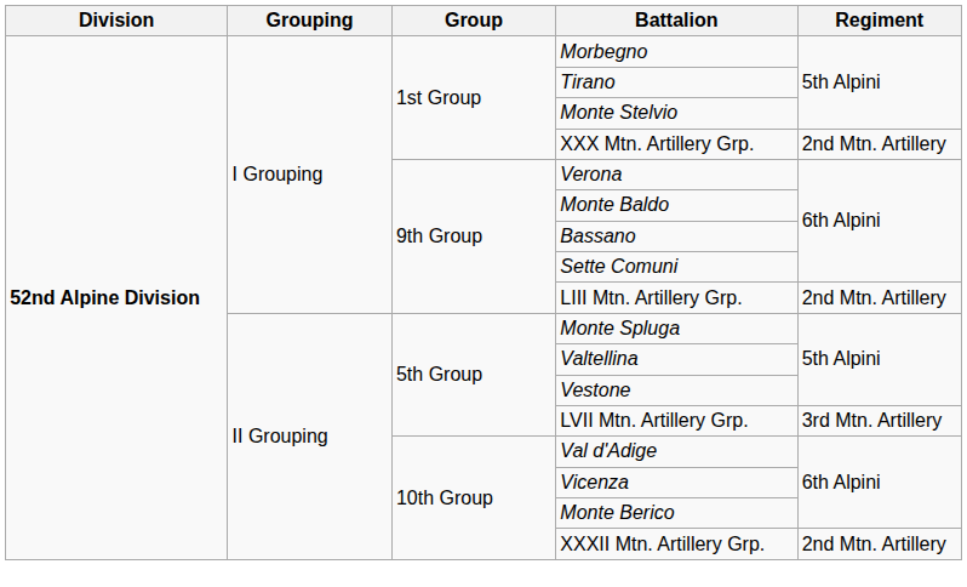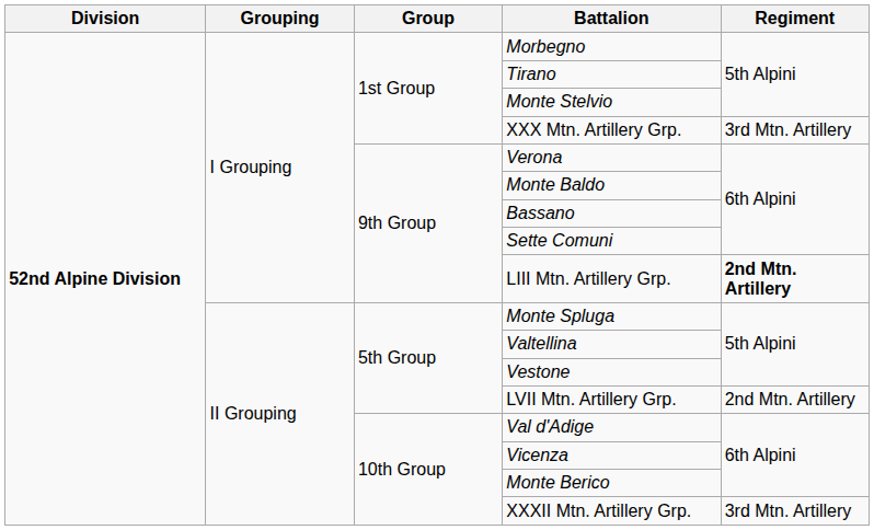 <table class="wikitable">
 <tr>
 <th>Division</th>
 <th>Grouping</th>
 <th>Group</th>
 <th>Battalion</th>
 <th>Regiment</th>
 </tr>
 <tr>
 <td rowspan="17" colspan="1" style="text-align: left; width: 11em;"><strong>52nd Alpine Division</strong></td>
 <td rowspan="9" colspan="1" style="text-align: left; width: 8em;">I Grouping</td>
 <td rowspan="4" colspan="1" style="text-align: left; width: 8em;">1st Group</td>
 <td rowspan="1" colspan="1" style="text-align: left; width: 12em;"> <em>Morbegno</em></td>
 <td rowspan="3" colspan="1" style="text-align: left; width: 8em;">5th Alpini</td>
 </tr>
 <tr>
 <td rowspan="1" colspan="1" style="text-align: left;"> <em>Tirano</em></td>
 </tr>
 <tr>
 <td rowspan="1" colspan="1" style="text-align: left;"> <em>Monte Stelvio</em></td>
 </tr>
 <tr>
 <td rowspan="1" colspan="1" style="text-align: left;"> XXX Mtn. Artillery Grp.</td>
-<td rowspan="1" colspan="1" style="text-align: left;">2nd Mtn. Artillery</td>
+<td rowspan="1" colspan="1" style="text-align: left;">3rd Mtn. Artillery</td>
 </tr>
 <tr>
 <td rowspan="5" colspan="1" style="text-align: left;">9th Group</td>
 <td rowspan="1" colspan="1" style="text-align: left;"> <em>Verona</em></td>
 <td rowspan="4" colspan="1" style="text-align: left;">6th Alpini</td>
 </tr>
 <tr>
 <td rowspan="1" colspan="1" style="text-align: left;"> <em>Monte Baldo</em></td>
 </tr>
 <tr>
 <td rowspan="1" colspan="1" style="text-align: left;"> <em>Bassano</em></td>
 </tr>
 <tr>
 <td rowspan="1" colspan="1" style="text-align: left;"> <em>Sette Comuni</em></td>
 </tr>
 <tr>
 <td rowspan="1" colspan="1" style="text-align: left;"> LIII Mtn. Artillery Grp.</td>
-<td rowspan="1" colspan="1" style="text-align: left;">2nd Mtn. Artillery</td>
+<td rowspan="1" colspan="1" style="text-align: left;"><strong>2nd Mtn. Artillery</strong></td>
 </tr>
 <tr>
 <td rowspan="8" colspan="1" style="text-align: left;">II Grouping</td>
 <td rowspan="4" colspan="1" style="text-align: left;">5th Group</td>
 <td rowspan="1" colspan="1" style="text-align: left;"> <em>Monte Spluga</em></td>
 <td rowspan="3" colspan="1" style="text-align: left;">5th Alpini</td>
 </tr>
 <tr>
 <td rowspan="1" colspan="1" style="text-align: left;"> <em>Valtellina</em></td>
 </tr>
 <tr>
 <td rowspan="1" colspan="1" style="text-align: left;"> <em>Vestone</em></td>
 </tr>
 <tr>
 <td rowspan="1" colspan="1" style="text-align: left;"> LVII Mtn. Artillery Grp.</td>
-<td rowspan="1" colspan="1" style="text-align: left;">3rd Mtn. Artillery</td>
+<td rowspan="1" colspan="1" style="text-align: left;">2nd Mtn. Artillery</td>
 </tr>
 <tr>
 <td rowspan="4" colspan="1" style="text-align: left;">10th Group</td>
 <td rowspan="1" colspan="1" style="text-align: left;"> <em>Val d'Adige</em></td>
 <td rowspan="3" colspan="1" style="text-align: left;">6th Alpini</td>
 </tr>
 <tr>
 <td rowspan="1" colspan="1" style="text-align: left;"> <em>Vicenza</em></td>
 </tr>
 <tr>
 <td rowspan="1" colspan="1" style="text-align: left;"> <em>Monte Berico</em></td>
 </tr>
 <tr>
 <td rowspan="1" colspan="1" style="text-align: left;"> XXXII Mtn. Artillery Grp.</td>
-<td rowspan="1" colspan="1" style="text-align: left;">2nd Mtn. Artillery</td>
+<td rowspan="1" colspan="1" style="text-align: left;">3rd Mtn. Artillery</td>
 </tr>
 <tr>
 </tr>
 </table>
